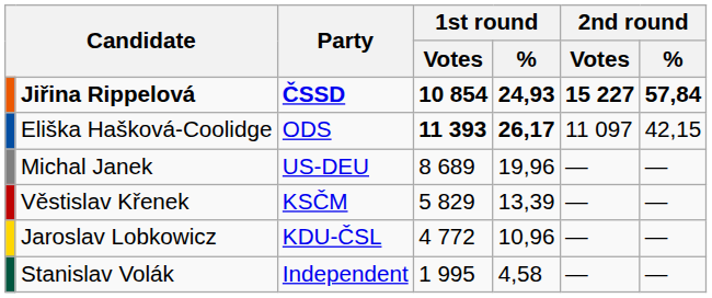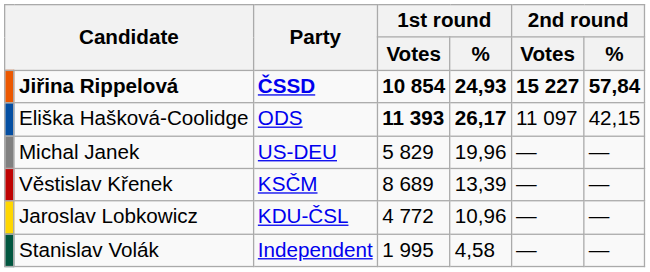 <table class="wikitable sortable">
 <tr>
 <th colspan="2" rowspan="2">Candidate</th>
 <th rowspan="2">Party</th>
 <th colspan="2">1st round</th>
 <th colspan="2">2nd round</th>
 </tr>
 <tr>
 <th>Votes</th>
 <th>%</th>
 <th>Votes</th>
 <th>%</th>
 </tr>
 <tr>
 <td style="background-color:#EC5800;"></td>
 <td><strong>Jiřina Rippelová</strong></td>
 <td><a href='#'><strong>ČSSD</strong></a></td>
 <td><strong>10 854</strong></td>
 <td><strong>24,93</strong></td>
 <td><strong>15 227</strong></td>
 <td><strong>57,84</strong></td>
 </tr>
 <tr>
 <td style="background-color:#034EA2;"></td>
 <td>Eliška Hašková-Coolidge</td>
 <td><a href='#'>ODS</a></td>
 <td><strong>11 393</strong></td>
 <td><strong>26,17</strong></td>
 <td>11 097</td>
 <td>42,15</td>
 </tr>
 <tr>
 <td style="background-color:gray;"></td>
 <td>Michal Janek</td>
 <td><a href='#'>US-DEU</a></td>
-<td>8 689</td>
+<td>5 829</td>
 <td>19,96</td>
 <td>—</td>
 <td>—</td>
 </tr>
 <tr>
 <td style="background-color:#bf0202;"></td>
 <td>Věstislav Křenek</td>
 <td><a href='#'>KSČM</a></td>
-<td>5 829</td>
+<td>8 689</td>
 <td>13,39</td>
 <td>—</td>
 <td>—</td>
 </tr>
 <tr>
 <td style="background-color:#FFD700;"></td>
 <td>Jaroslav Lobkowicz</td>
 <td><a href='#'>KDU-ČSL</a></td>
 <td>4 772</td>
 <td>10,96</td>
 <td>—</td>
 <td>—</td>
 </tr>
 <tr>
 <td style="background-color:#00563F;"></td>
 <td>Stanislav Volák</td>
 <td><a href='#'>Independent</a></td>
 <td>1 995</td>
 <td>4,58</td>
 <td>—</td>
 <td>—</td>
 </tr>
 </table>
